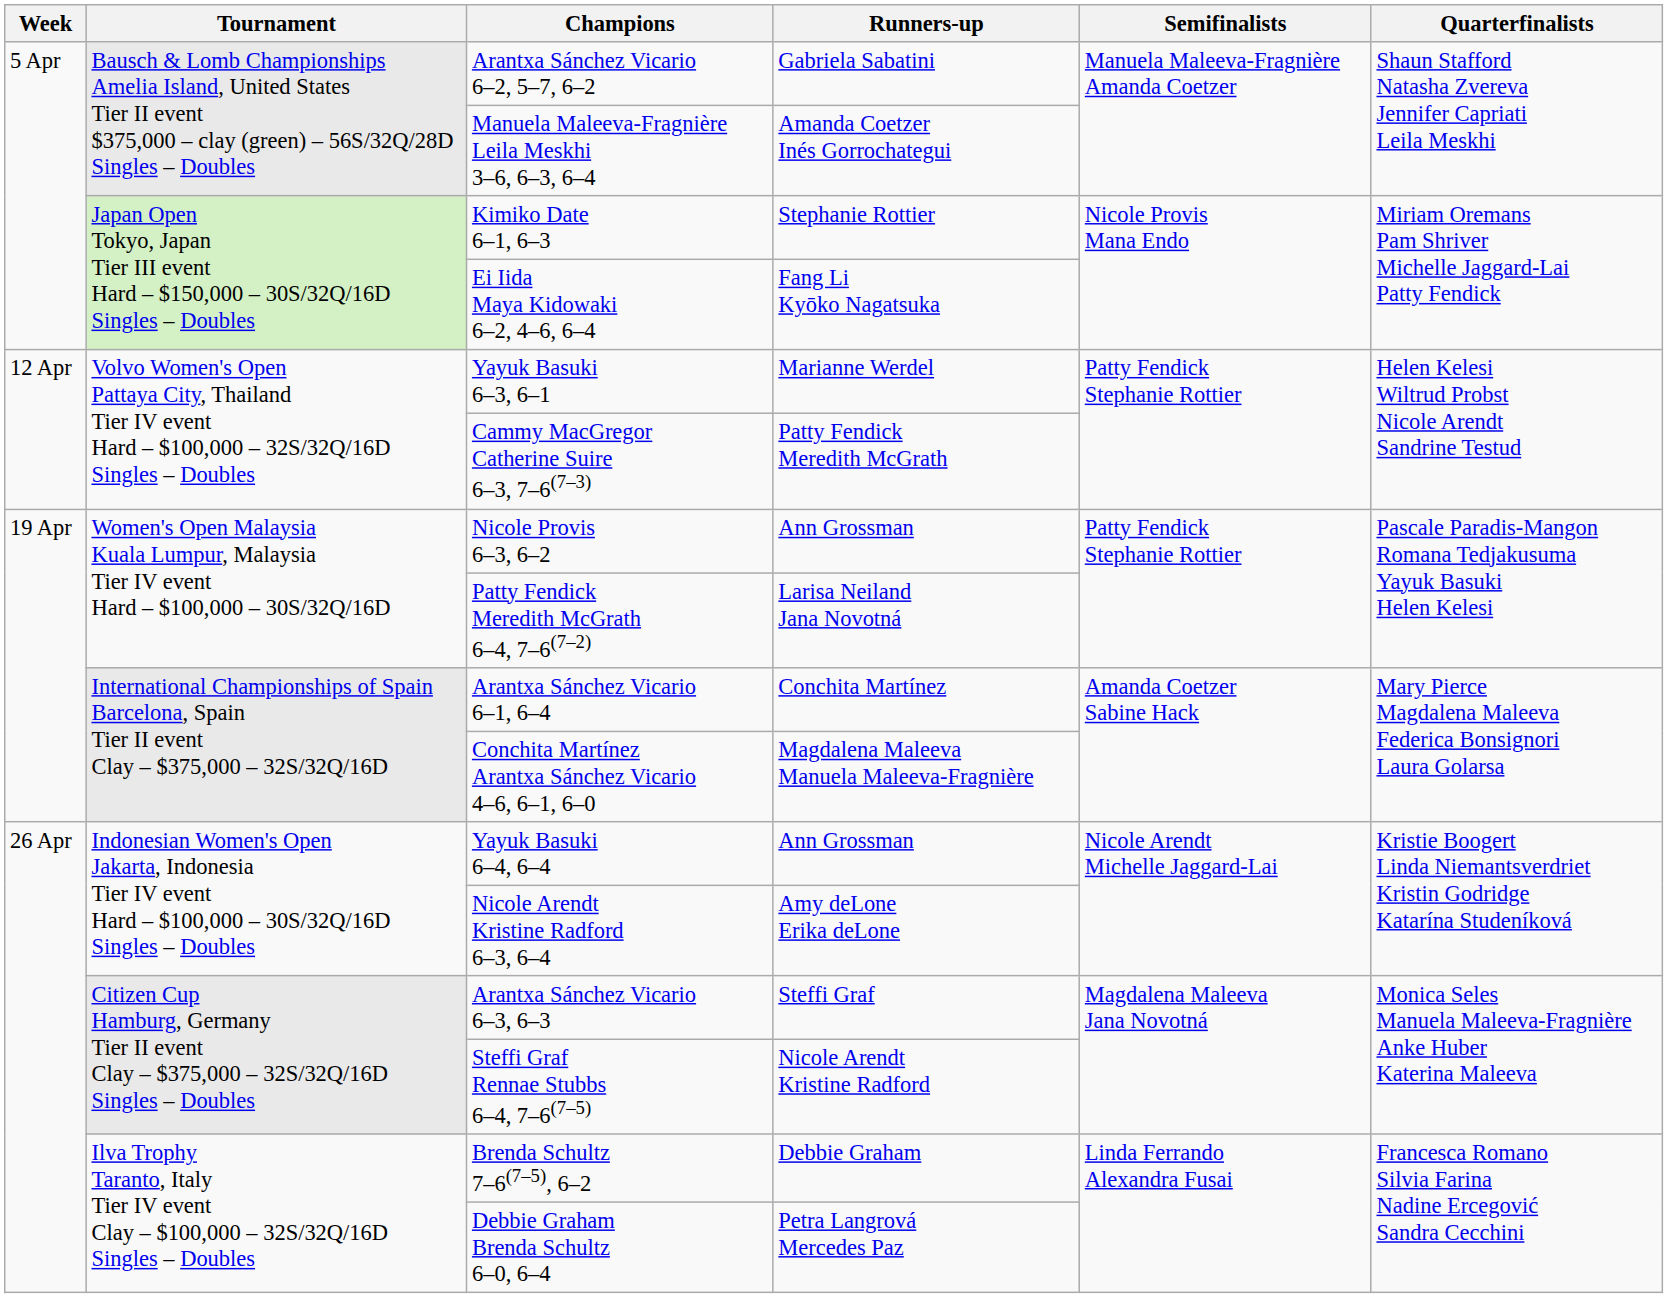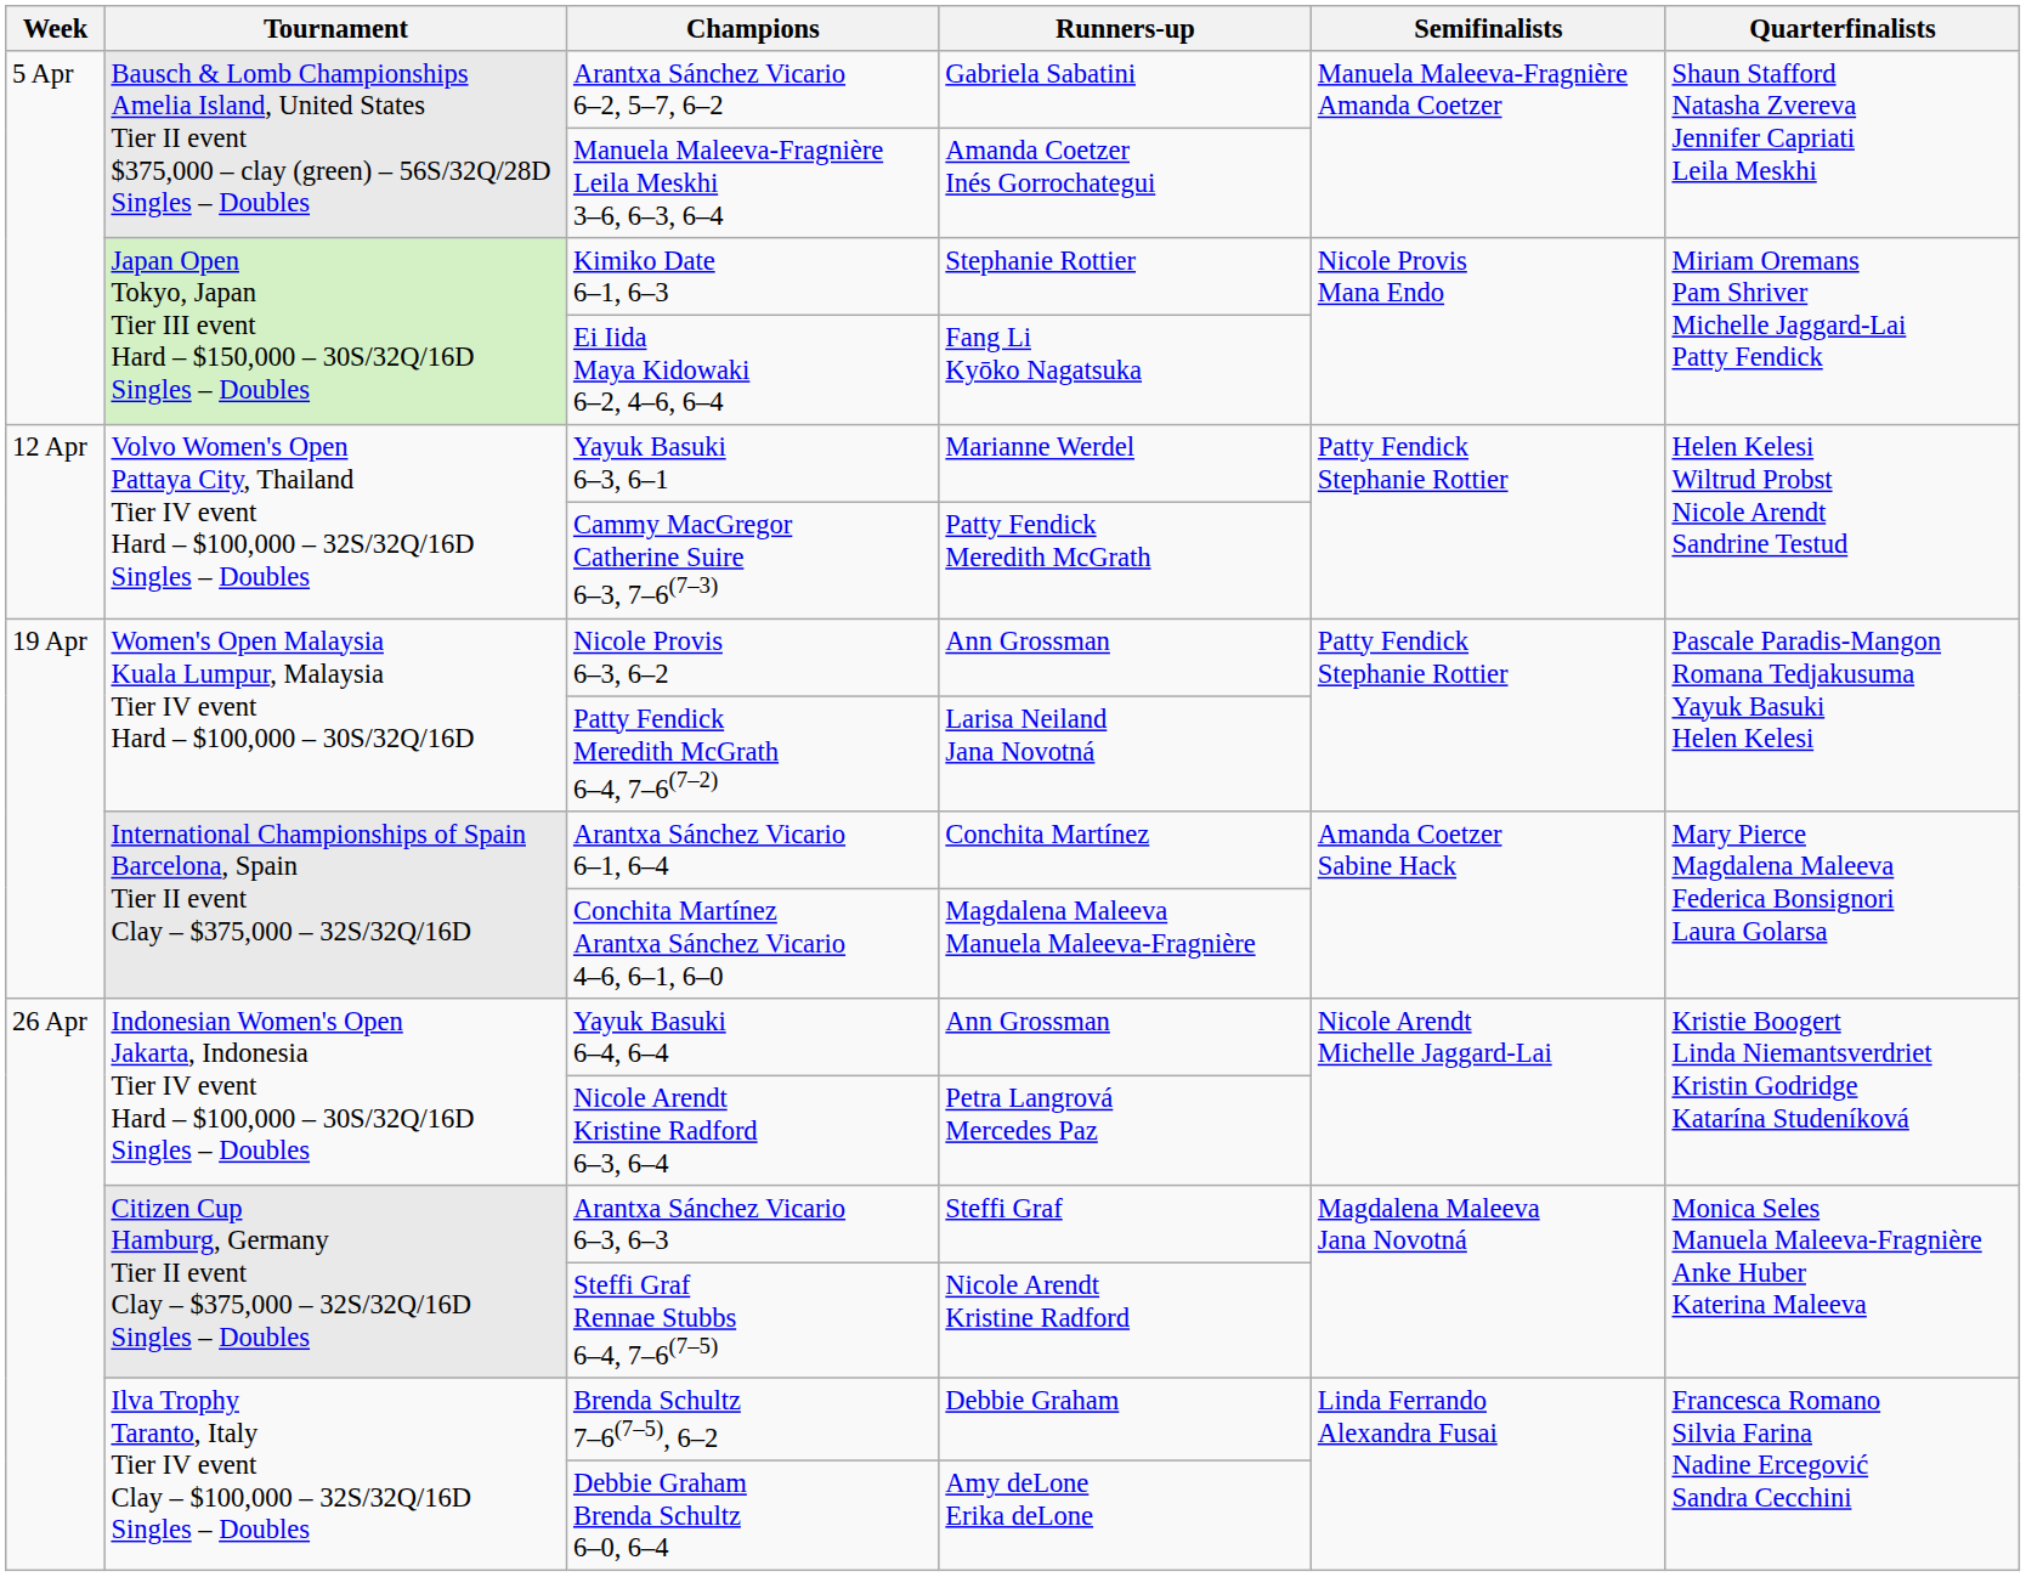 <table class=wikitable style=font-size:95%>
 <tr>
 <th style="width:48px;">Week</th>
 <th style="width:250px;">Tournament</th>
 <th style="width:200px;">Champions</th>
 <th style="width:200px;">Runners-up</th>
 <th style="width:190px;">Semifinalists</th>
 <th style="width:190px;">Quarterfinalists</th>
 </tr>
 <tr valign=top>
 <td rowspan=4>5 Apr</td>
 <td rowspan=2 style="background:#e9e9e9;"><a href='#'>Bausch & Lomb Championships</a> <br> <a href='#'>Amelia Island</a>, United States <br> Tier II event <br> $375,000 – clay (green) – 56S/32Q/28D<br><a href='#'>Singles</a> – <a href='#'>Doubles</a></td>
 <td> <a href='#'>Arantxa Sánchez Vicario</a><br>6–2, 5–7, 6–2</td>
 <td> <a href='#'>Gabriela Sabatini</a></td>
 <td rowspan=2>  <a href='#'>Manuela Maleeva-Fragnière</a><br> <a href='#'>Amanda Coetzer</a></td>
 <td rowspan=2> <a href='#'>Shaun Stafford</a><br> <a href='#'>Natasha Zvereva</a><br> <a href='#'>Jennifer Capriati</a><br> <a href='#'>Leila Meskhi</a></td>
 </tr>
 <tr valign=top>
 <td> <a href='#'>Manuela Maleeva-Fragnière</a> <br>  <a href='#'>Leila Meskhi</a><br> 3–6, 6–3, 6–4</td>
 <td> <a href='#'>Amanda Coetzer</a> <br>  <a href='#'>Inés Gorrochategui</a></td>
 </tr>
 <tr valign=top>
 <td rowspan=2 style="background:#d4f1c5;"><a href='#'>Japan Open</a> <br> Tokyo, Japan <br> Tier III event <br> Hard – $150,000 – 30S/32Q/16D<br><a href='#'>Singles</a> – <a href='#'>Doubles</a></td>
 <td> <a href='#'>Kimiko Date</a><br>6–1, 6–3</td>
 <td> <a href='#'>Stephanie Rottier</a></td>
 <td rowspan=2>  <a href='#'>Nicole Provis</a><br> <a href='#'>Mana Endo</a></td>
 <td rowspan=2> <a href='#'>Miriam Oremans</a><br> <a href='#'>Pam Shriver</a><br> <a href='#'>Michelle Jaggard-Lai</a><br> <a href='#'>Patty Fendick</a></td>
 </tr>
 <tr valign=top>
 <td> <a href='#'>Ei Iida</a> <br>  <a href='#'>Maya Kidowaki</a><br> 6–2, 4–6, 6–4</td>
 <td> <a href='#'>Fang Li</a> <br>  <a href='#'>Kyōko Nagatsuka</a></td>
 </tr>
 <tr valign=top>
 <td rowspan=2>12 Apr</td>
 <td rowspan=2><a href='#'>Volvo Women's Open</a> <br> <a href='#'>Pattaya City</a>, Thailand <br> Tier IV event <br> Hard – $100,000 – 32S/32Q/16D<br><a href='#'>Singles</a> – <a href='#'>Doubles</a></td>
 <td> <a href='#'>Yayuk Basuki</a><br>6–3, 6–1</td>
 <td> <a href='#'>Marianne Werdel</a></td>
 <td rowspan=2>  <a href='#'>Patty Fendick</a><br> <a href='#'>Stephanie Rottier</a></td>
 <td rowspan=2> <a href='#'>Helen Kelesi</a><br> <a href='#'>Wiltrud Probst</a><br> <a href='#'>Nicole Arendt</a><br> <a href='#'>Sandrine Testud</a></td>
 </tr>
 <tr valign=top>
 <td> <a href='#'>Cammy MacGregor</a> <br>  <a href='#'>Catherine Suire</a><br> 6–3, 7–6<sup>(7–3)</sup></td>
 <td> <a href='#'>Patty Fendick</a> <br>  <a href='#'>Meredith McGrath</a></td>
 </tr>
 <tr valign=top>
 <td rowspan=4>19 Apr</td>
 <td rowspan=2><a href='#'>Women's Open Malaysia</a> <br> <a href='#'>Kuala Lumpur</a>, Malaysia <br> Tier IV event <br> Hard – $100,000 – 30S/32Q/16D</td>
 <td> <a href='#'>Nicole Provis</a><br>6–3, 6–2</td>
 <td> <a href='#'>Ann Grossman</a></td>
 <td rowspan=2>  <a href='#'>Patty Fendick</a><br> <a href='#'>Stephanie Rottier</a></td>
 <td rowspan=2> <a href='#'>Pascale Paradis-Mangon</a><br> <a href='#'>Romana Tedjakusuma</a><br> <a href='#'>Yayuk Basuki</a><br> <a href='#'>Helen Kelesi</a></td>
 </tr>
 <tr valign=top>
 <td> <a href='#'>Patty Fendick</a> <br>  <a href='#'>Meredith McGrath</a><br> 6–4, 7–6<sup>(7–2)</sup></td>
 <td> <a href='#'>Larisa Neiland</a> <br>  <a href='#'>Jana Novotná</a></td>
 </tr>
 <tr valign=top>
 <td rowspan=2 style="background:#e9e9e9;"><a href='#'>International Championships of Spain</a> <br> <a href='#'>Barcelona</a>, Spain <br> Tier II event <br> Clay – $375,000 – 32S/32Q/16D</td>
 <td> <a href='#'>Arantxa Sánchez Vicario</a><br>6–1, 6–4</td>
 <td> <a href='#'>Conchita Martínez</a></td>
 <td rowspan=2>  <a href='#'>Amanda Coetzer</a><br> <a href='#'>Sabine Hack</a></td>
 <td rowspan=2> <a href='#'>Mary Pierce</a><br> <a href='#'>Magdalena Maleeva</a><br> <a href='#'>Federica Bonsignori</a><br> <a href='#'>Laura Golarsa</a></td>
 </tr>
 <tr valign=top>
 <td> <a href='#'>Conchita Martínez</a> <br>  <a href='#'>Arantxa Sánchez Vicario</a><br> 4–6, 6–1, 6–0</td>
 <td> <a href='#'>Magdalena Maleeva</a> <br>  <a href='#'>Manuela Maleeva-Fragnière</a></td>
 </tr>
 <tr valign=top>
 <td rowspan=6>26 Apr</td>
 <td rowspan=2><a href='#'>Indonesian Women's Open</a> <br> <a href='#'>Jakarta</a>, Indonesia <br> Tier IV event <br> Hard – $100,000 – 30S/32Q/16D<br><a href='#'>Singles</a> – <a href='#'>Doubles</a></td>
 <td> <a href='#'>Yayuk Basuki</a><br>6–4, 6–4</td>
 <td> <a href='#'>Ann Grossman</a></td>
 <td rowspan=2>  <a href='#'>Nicole Arendt</a><br> <a href='#'>Michelle Jaggard-Lai</a></td>
 <td rowspan=2> <a href='#'>Kristie Boogert</a><br> <a href='#'>Linda Niemantsverdriet</a><br> <a href='#'>Kristin Godridge</a><br> <a href='#'>Katarína Studeníková</a></td>
 </tr>
 <tr valign=top>
 <td> <a href='#'>Nicole Arendt</a> <br>  <a href='#'>Kristine Radford</a><br> 6–3, 6–4</td>
-<td> <a href='#'>Amy deLone</a> <br>  <a href='#'>Erika deLone</a></td>
+<td> <a href='#'>Petra Langrová</a> <br>  <a href='#'>Mercedes Paz</a></td>
 </tr>
 <tr valign=top>
 <td rowspan=2 style="background:#e9e9e9;"><a href='#'>Citizen Cup</a> <br> <a href='#'>Hamburg</a>, Germany <br> Tier II event <br> Clay – $375,000 – 32S/32Q/16D<br> <a href='#'>Singles</a> – <a href='#'>Doubles</a></td>
 <td> <a href='#'>Arantxa Sánchez Vicario</a><br>6–3, 6–3</td>
 <td> <a href='#'>Steffi Graf</a></td>
 <td rowspan=2>  <a href='#'>Magdalena Maleeva</a><br> <a href='#'>Jana Novotná</a></td>
 <td rowspan=2> <a href='#'>Monica Seles</a><br> <a href='#'>Manuela Maleeva-Fragnière</a><br> <a href='#'>Anke Huber</a><br> <a href='#'>Katerina Maleeva</a></td>
 </tr>
 <tr valign=top>
 <td> <a href='#'>Steffi Graf</a> <br>  <a href='#'>Rennae Stubbs</a><br> 6–4, 7–6<sup>(7–5)</sup></td>
 <td> <a href='#'>Nicole Arendt</a> <br>  <a href='#'>Kristine Radford</a></td>
 </tr>
 <tr valign=top>
 <td rowspan=2><a href='#'>Ilva Trophy</a> <br> <a href='#'>Taranto</a>, Italy <br> Tier IV event <br> Clay – $100,000 – 32S/32Q/16D<br><a href='#'>Singles</a> – <a href='#'>Doubles</a></td>
 <td> <a href='#'>Brenda Schultz</a><br>7–6<sup>(7–5)</sup>, 6–2</td>
 <td> <a href='#'>Debbie Graham</a></td>
 <td rowspan=2>  <a href='#'>Linda Ferrando</a><br> <a href='#'>Alexandra Fusai</a></td>
 <td rowspan=2> <a href='#'>Francesca Romano</a><br> <a href='#'>Silvia Farina</a><br> <a href='#'>Nadine Ercegović</a><br> <a href='#'>Sandra Cecchini</a></td>
 </tr>
 <tr valign=top>
 <td> <a href='#'>Debbie Graham</a> <br>  <a href='#'>Brenda Schultz</a><br> 6–0, 6–4</td>
-<td> <a href='#'>Petra Langrová</a> <br>  <a href='#'>Mercedes Paz</a></td>
+<td> <a href='#'>Amy deLone</a> <br>  <a href='#'>Erika deLone</a></td>
 </tr>
 </table>
